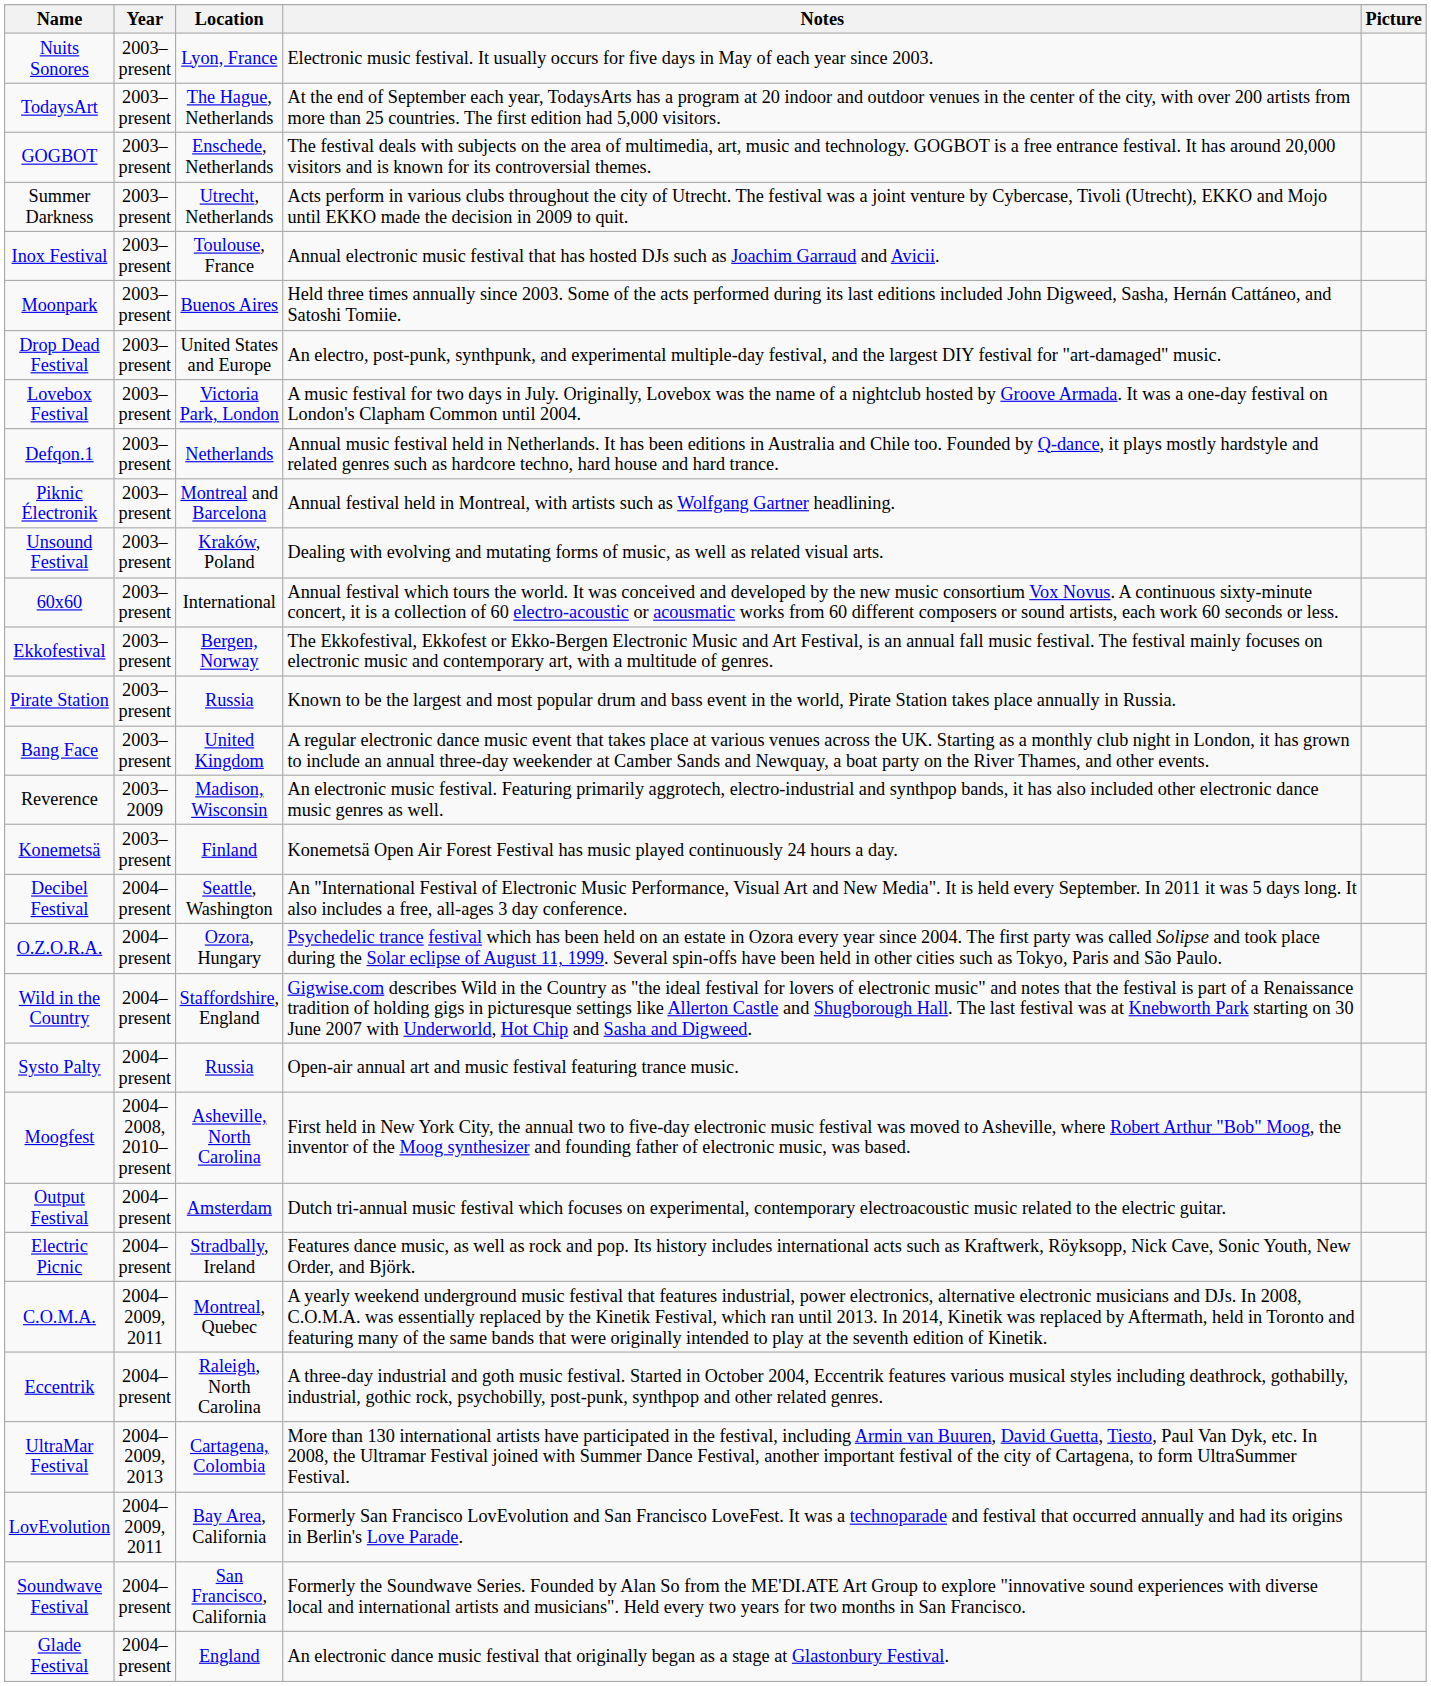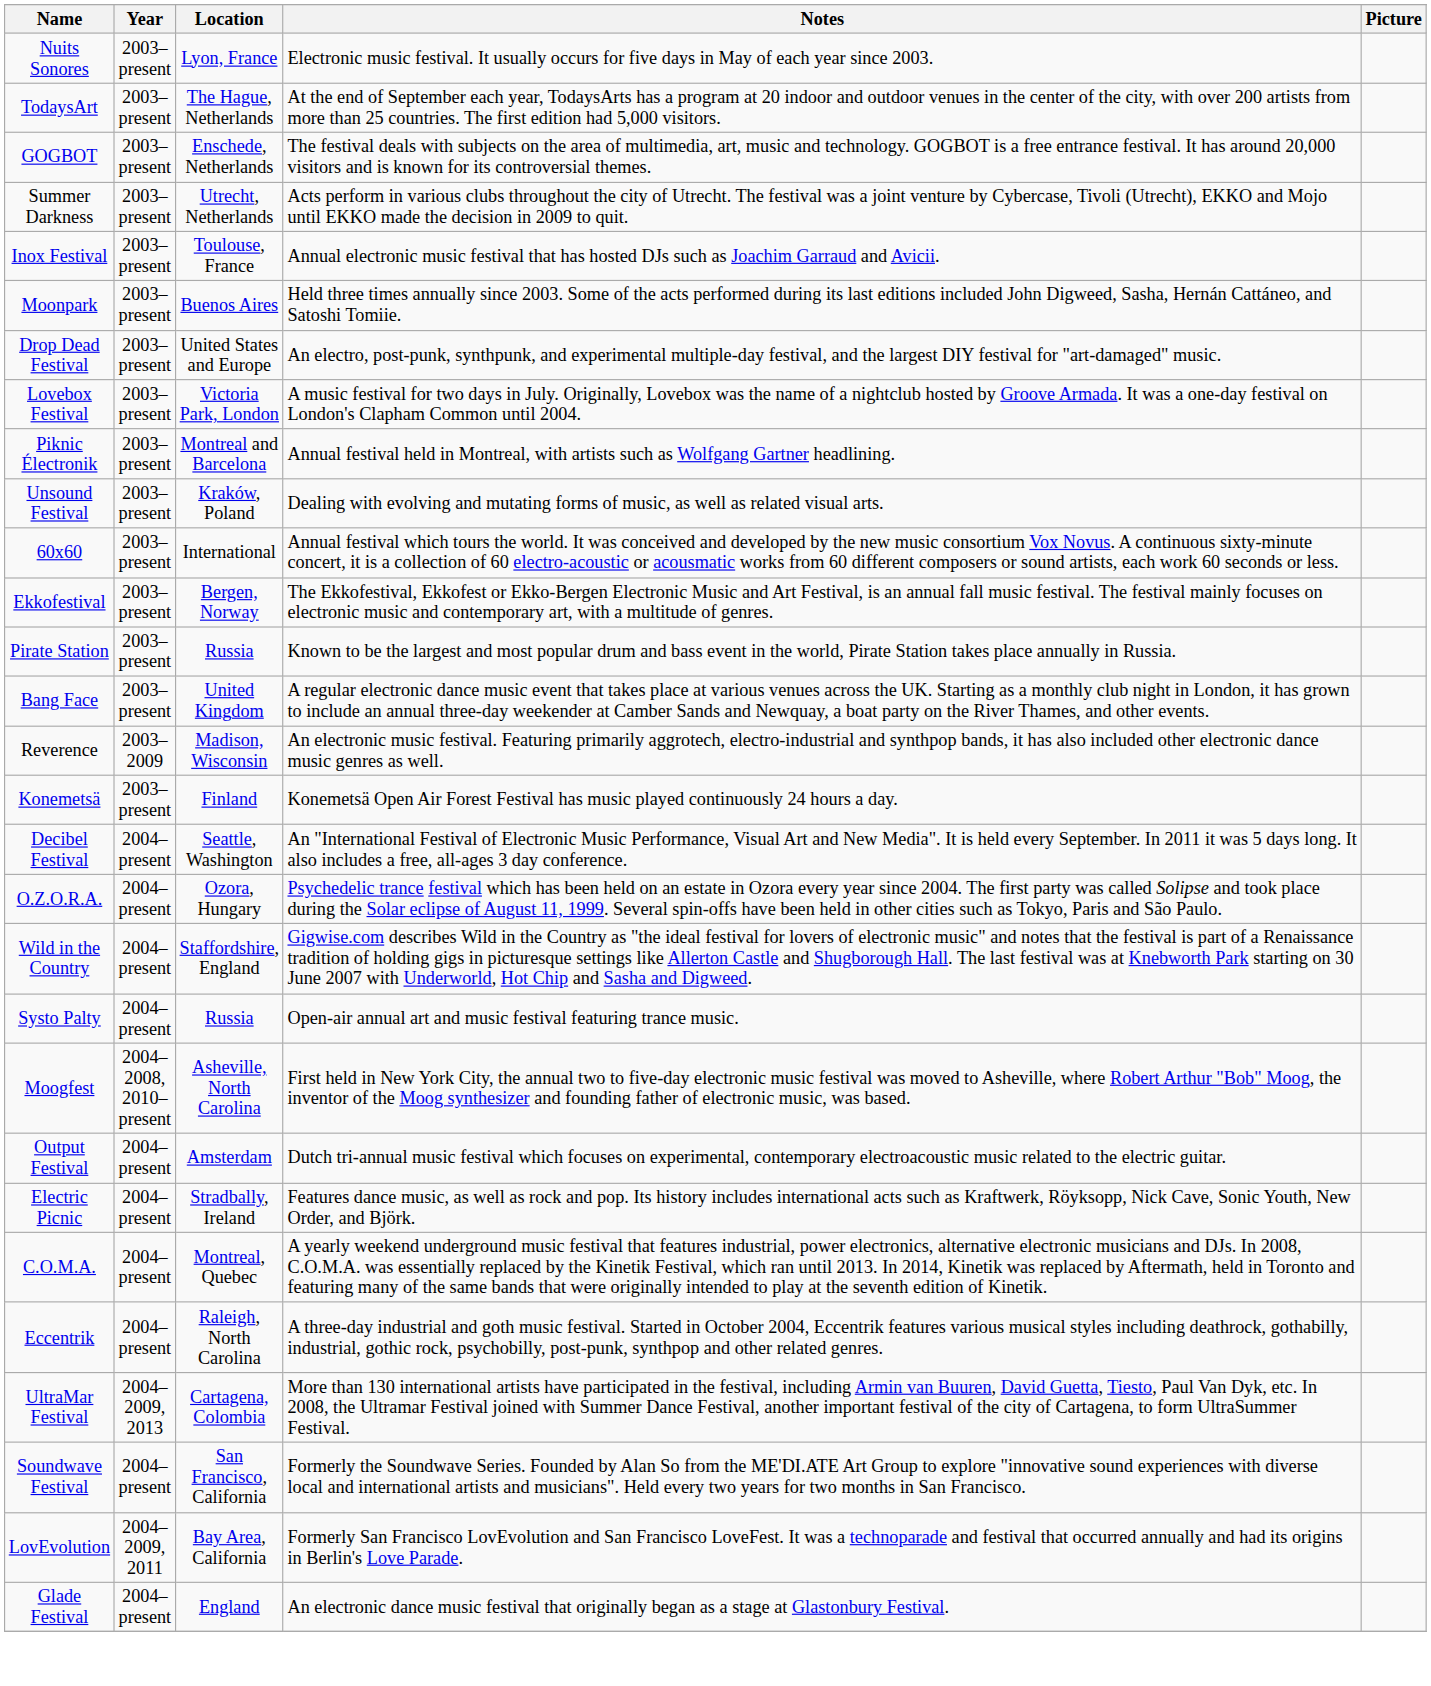 <table class="sortable wikitable" style="text-align:center;font-size:100%;">
 <tr style="vertical-align:bottom;">
 </tr>
 <tr>
 <th style="width:84px;">Name</th>
 <th style="width:10px;">Year</th>
 <th style="width:84px;">Location</th>
 <th class="unsortable">Notes</th>
 <th>Picture</th>
 </tr>
 <tr>
 <td><a href='#'>Nuits Sonores</a></td>
 <td>2003–present</td>
 <td><a href='#'>Lyon, France</a></td>
 <td style="text-align:left">Electronic music festival. It usually occurs for five days in May of each year since 2003.</td>
 <td></td>
 </tr>
 <tr>
 <td><a href='#'>TodaysArt</a></td>
 <td>2003–present</td>
 <td><a href='#'>The Hague</a>, Netherlands</td>
 <td style="text-align:left">At the end of September each year, TodaysArts has a program at 20 indoor and outdoor venues in the center of the city, with over 200 artists from more than 25 countries. The first edition had 5,000 visitors.</td>
 <td></td>
 </tr>
 <tr>
 <td><a href='#'>GOGBOT</a></td>
 <td>2003–present</td>
 <td><a href='#'>Enschede</a>, Netherlands</td>
 <td style="text-align:left">The festival deals with subjects on the area of multimedia, art, music and technology. GOGBOT is a free entrance festival. It has around 20,000 visitors and is known for its controversial themes.</td>
 <td></td>
 </tr>
 <tr>
 <td>Summer Darkness</td>
 <td>2003–present</td>
 <td><a href='#'>Utrecht</a>, Netherlands</td>
 <td style="text-align:left">Acts perform in various clubs throughout the city of Utrecht. The festival was a joint venture by Cybercase, Tivoli (Utrecht), EKKO and Mojo until EKKO made the decision in 2009 to quit.</td>
 <td></td>
 </tr>
 <tr>
 <td><a href='#'>Inox Festival</a></td>
 <td>2003–present</td>
 <td><a href='#'>Toulouse</a>, France</td>
 <td style="text-align:left">Annual electronic music festival that has hosted DJs such as <a href='#'>Joachim Garraud</a> and <a href='#'>Avicii</a>.</td>
 <td></td>
 </tr>
 <tr>
 <td><a href='#'>Moonpark</a></td>
 <td>2003–present</td>
 <td><a href='#'>Buenos Aires</a></td>
 <td style="text-align:left">Held three times annually since 2003. Some of the acts performed during its last editions included John Digweed, Sasha, Hernán Cattáneo, and Satoshi Tomiie.</td>
 <td></td>
 </tr>
 <tr>
 <td><a href='#'>Drop Dead Festival</a></td>
 <td>2003–present</td>
 <td>United States and Europe</td>
 <td style="text-align:left">An electro, post-punk, synthpunk, and experimental multiple-day festival, and the largest DIY festival for "art-damaged" music.</td>
 <td></td>
 </tr>
 <tr>
 <td><a href='#'>Lovebox Festival</a></td>
 <td>2003–present</td>
 <td><a href='#'>Victoria Park, London</a></td>
 <td style="text-align:left">A music festival for two days in July. Originally, Lovebox was the name of a nightclub hosted by <a href='#'>Groove Armada</a>. It was a one-day festival on London's Clapham Common until 2004.</td>
-<td></td>
-</tr>
-<tr>
-<td><a href='#'>Defqon.1</a></td>
-<td>2003–present</td>
-<td><a href='#'>Netherlands</a></td>
-<td style="text-align:left">Annual music festival held in Netherlands. It has been editions in Australia and Chile too. Founded by <a href='#'>Q-dance</a>, it plays mostly hardstyle and related genres such as hardcore techno, hard house and hard trance.</td>
 <td></td>
 </tr>
 <tr>
 <td><a href='#'>Piknic Électronik</a></td>
 <td>2003–present</td>
 <td><a href='#'>Montreal</a> and <a href='#'>Barcelona</a></td>
 <td style="text-align:left">Annual festival held in Montreal, with artists such as <a href='#'>Wolfgang Gartner</a> headlining.</td>
 <td></td>
 </tr>
 <tr>
 <td><a href='#'>Unsound Festival</a></td>
 <td>2003–present</td>
 <td><a href='#'>Kraków</a>, Poland</td>
 <td style="text-align:left">Dealing with evolving and mutating forms of music, as well as related visual arts.</td>
 <td></td>
 </tr>
 <tr>
 <td><a href='#'>60x60</a></td>
 <td>2003–present</td>
 <td>International</td>
 <td style="text-align:left">Annual festival which tours the world. It was conceived and developed by the new music consortium <a href='#'>Vox Novus</a>. A continuous sixty-minute concert, it is a collection of 60 <a href='#'>electro-acoustic</a> or <a href='#'>acousmatic</a> works from 60 different composers or sound artists, each work 60 seconds or less.</td>
 <td></td>
 </tr>
 <tr>
 <td><a href='#'>Ekkofestival</a></td>
 <td>2003–present</td>
 <td><a href='#'>Bergen, Norway</a></td>
 <td style="text-align:left">The Ekkofestival, Ekkofest or Ekko-Bergen Electronic Music and Art Festival, is an annual fall music festival. The festival mainly focuses on electronic music and contemporary art, with a multitude of genres.</td>
 <td></td>
 </tr>
 <tr>
 <td><a href='#'>Pirate Station</a></td>
 <td>2003–present</td>
 <td><a href='#'>Russia</a></td>
 <td style="text-align:left">Known to be the largest and most popular drum and bass event in the world, Pirate Station takes place annually in Russia.</td>
 <td></td>
 </tr>
 <tr>
 <td><a href='#'>Bang Face</a></td>
 <td>2003–present</td>
 <td><a href='#'>United Kingdom</a></td>
 <td style="text-align:left">A regular electronic dance music event that takes place at various venues across the UK. Starting as a monthly club night in London, it has grown to include an annual three-day weekender at Camber Sands and Newquay, a boat party on the River Thames, and other events.</td>
 <td></td>
 </tr>
 <tr>
 <td>Reverence</td>
 <td>2003–2009</td>
 <td><a href='#'>Madison, Wisconsin</a></td>
 <td style="text-align:left">An electronic music festival. Featuring primarily aggrotech, electro-industrial and synthpop bands, it has also included other electronic dance music genres as well.</td>
 <td></td>
 </tr>
 <tr>
 <td><a href='#'>Konemetsä</a></td>
 <td>2003–present</td>
 <td><a href='#'>Finland</a></td>
 <td style="text-align:left">Konemetsä Open Air Forest Festival has music played continuously 24 hours a day.</td>
 <td></td>
 </tr>
 <tr>
 <td><a href='#'>Decibel Festival</a></td>
 <td>2004–present</td>
 <td><a href='#'>Seattle</a>, Washington</td>
 <td style="text-align:left">An "International Festival of Electronic Music Performance, Visual Art and New Media". It is held every September. In 2011 it was 5 days long. It also includes a free, all-ages 3 day conference.</td>
 <td></td>
 </tr>
 <tr>
 <td><a href='#'>O.Z.O.R.A.</a></td>
 <td>2004–present</td>
 <td><a href='#'>Ozora</a>, Hungary</td>
 <td style="text-align:left"><a href='#'>Psychedelic trance</a> <a href='#'>festival</a> which has been held on an estate in Ozora every year since 2004. The first party was called <em>Solipse</em> and took place during the <a href='#'>Solar eclipse of August 11, 1999</a>. Several spin-offs have been held in other cities such as Tokyo, Paris and São Paulo.</td>
 <td></td>
 </tr>
 <tr>
 <td><a href='#'>Wild in the Country</a></td>
 <td>2004–present</td>
 <td><a href='#'>Staffordshire</a>, England</td>
 <td style="text-align:left"><a href='#'>Gigwise.com</a> describes Wild in the Country as "the ideal festival for lovers of electronic music" and notes that the festival is part of a Renaissance tradition of holding gigs in picturesque settings like <a href='#'>Allerton Castle</a> and <a href='#'>Shugborough Hall</a>. The last festival was at <a href='#'>Knebworth Park</a> starting on 30 June 2007 with <a href='#'>Underworld</a>, <a href='#'>Hot Chip</a> and <a href='#'>Sasha and Digweed</a>.</td>
 <td></td>
 </tr>
 <tr>
 <td><a href='#'>Systo Palty</a></td>
 <td>2004–present</td>
 <td><a href='#'>Russia</a></td>
 <td style="text-align:left">Open-air annual art and music festival featuring trance music.</td>
 <td></td>
 </tr>
 <tr>
 <td><a href='#'>Moogfest</a></td>
 <td>2004–2008, 2010–present</td>
 <td><a href='#'>Asheville, North Carolina</a></td>
 <td style="text-align:left">First held in New York City, the annual two to five-day electronic music festival was moved to Asheville, where <a href='#'>Robert Arthur "Bob" Moog</a>, the inventor of the <a href='#'>Moog synthesizer</a> and founding father of electronic music, was based.</td>
 <td></td>
 </tr>
 <tr>
 <td><a href='#'>Output Festival</a></td>
 <td>2004–present</td>
 <td><a href='#'>Amsterdam</a></td>
 <td style="text-align:left">Dutch tri-annual music festival which focuses on experimental, contemporary electroacoustic music related to the electric guitar.</td>
 <td></td>
 </tr>
 <tr>
 <td><a href='#'>Electric Picnic</a></td>
 <td>2004–present</td>
 <td><a href='#'>Stradbally</a>, Ireland</td>
 <td style="text-align:left">Features dance music, as well as rock and pop. Its history includes international acts such as Kraftwerk, Röyksopp, Nick Cave, Sonic Youth, New Order, and Björk.</td>
 <td></td>
 </tr>
 <tr>
 <td><a href='#'>C.O.M.A.</a></td>
-<td>2004–2009, 2011</td>
+<td>2004–present</td>
 <td><a href='#'>Montreal</a>, Quebec</td>
 <td style="text-align:left">A yearly weekend underground music festival that features industrial, power electronics, alternative electronic musicians and DJs. In 2008, C.O.M.A. was essentially replaced by the Kinetik Festival, which ran until 2013. In 2014, Kinetik was replaced by Aftermath, held in Toronto and featuring many of the same bands that were originally intended to play at the seventh edition of Kinetik.</td>
 <td></td>
 </tr>
 <tr>
 <td><a href='#'>Eccentrik</a></td>
 <td>2004–present</td>
 <td><a href='#'>Raleigh</a>, North Carolina</td>
 <td style="text-align:left">A three-day industrial and goth music festival. Started in October 2004, Eccentrik features various musical styles including deathrock, gothabilly, industrial, gothic rock, psychobilly, post-punk, synthpop and other related genres.</td>
 <td></td>
 </tr>
 <tr>
 <td><a href='#'>UltraMar Festival</a></td>
 <td>2004–2009, 2013</td>
 <td><a href='#'>Cartagena, Colombia</a></td>
 <td style="text-align:left">More than 130 international artists have participated in the festival, including <a href='#'>Armin van Buuren</a>, <a href='#'>David Guetta</a>, <a href='#'>Tiesto</a>, Paul Van Dyk, etc. In 2008, the Ultramar Festival joined with Summer Dance Festival, another important festival of the city of Cartagena, to form UltraSummer Festival.</td>
 <td></td>
 </tr>
 <tr>
+<td><a href='#'>Soundwave Festival</a></td>
+<td>2004–present</td>
+<td><a href='#'>San Francisco</a>, California</td>
+<td style="text-align:left">Formerly the Soundwave Series. Founded by Alan So from the ME'DI.ATE Art Group to explore "innovative sound experiences with diverse local and international artists and musicians". Held every two years for two months in San Francisco.</td>
+<td></td>
+</tr>
+<tr>
 <td><a href='#'>LovEvolution</a></td>
 <td>2004–2009, 2011</td>
 <td><a href='#'>Bay Area</a>, California</td>
 <td style="text-align:left">Formerly San Francisco LovEvolution and San Francisco LoveFest. It was a <a href='#'>technoparade</a> and festival that occurred annually and had its origins in Berlin's <a href='#'>Love Parade</a>.</td>
-<td></td>
-</tr>
-<tr>
-<td><a href='#'>Soundwave Festival</a></td>
-<td>2004–present</td>
-<td><a href='#'>San Francisco</a>, California</td>
-<td style="text-align:left">Formerly the Soundwave Series. Founded by Alan So from the ME'DI.ATE Art Group to explore "innovative sound experiences with diverse local and international artists and musicians". Held every two years for two months in San Francisco.</td>
 <td></td>
 </tr>
 <tr>
 <td><a href='#'>Glade Festival</a></td>
 <td>2004–present</td>
 <td><a href='#'>England</a></td>
 <td style="text-align:left">An electronic dance music festival that originally began as a stage at <a href='#'>Glastonbury Festival</a>.</td>
 <td></td>
 </tr>
 <tr>
 </tr>
 </table>
